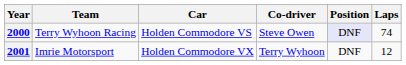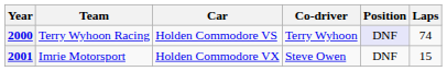 <table class="wikitable" style="font-size: 95%;">
 <tr>
 <th>Year</th>
 <th>Team</th>
 <th>Car</th>
 <th>Co-driver</th>
 <th>Position</th>
 <th>Laps</th>
 </tr>
 <tr>
 <th><a href='#'>2000</a></th>
 <td><a href='#'>Terry Wyhoon Racing</a></td>
 <td><a href='#'>Holden Commodore VS</a></td>
-<td> <a href='#'>Steve Owen</a></td>
+<td> <a href='#'>Terry Wyhoon</a></td>
 <td align=center style="background: lavender;">DNF</td>
 <td align=center>74</td>
 </tr>
 <tr>
 <th><a href='#'>2001</a></th>
 <td><a href='#'>Imrie Motorsport</a></td>
 <td><a href='#'>Holden Commodore VX</a></td>
-<td> <a href='#'>Terry Wyhoon</a></td>
+<td> <a href='#'>Steve Owen</a></td>
 <td align=center>DNF</td>
-<td align=center>12</td>
+<td align=center>15</td>
 </tr>
 </table>
